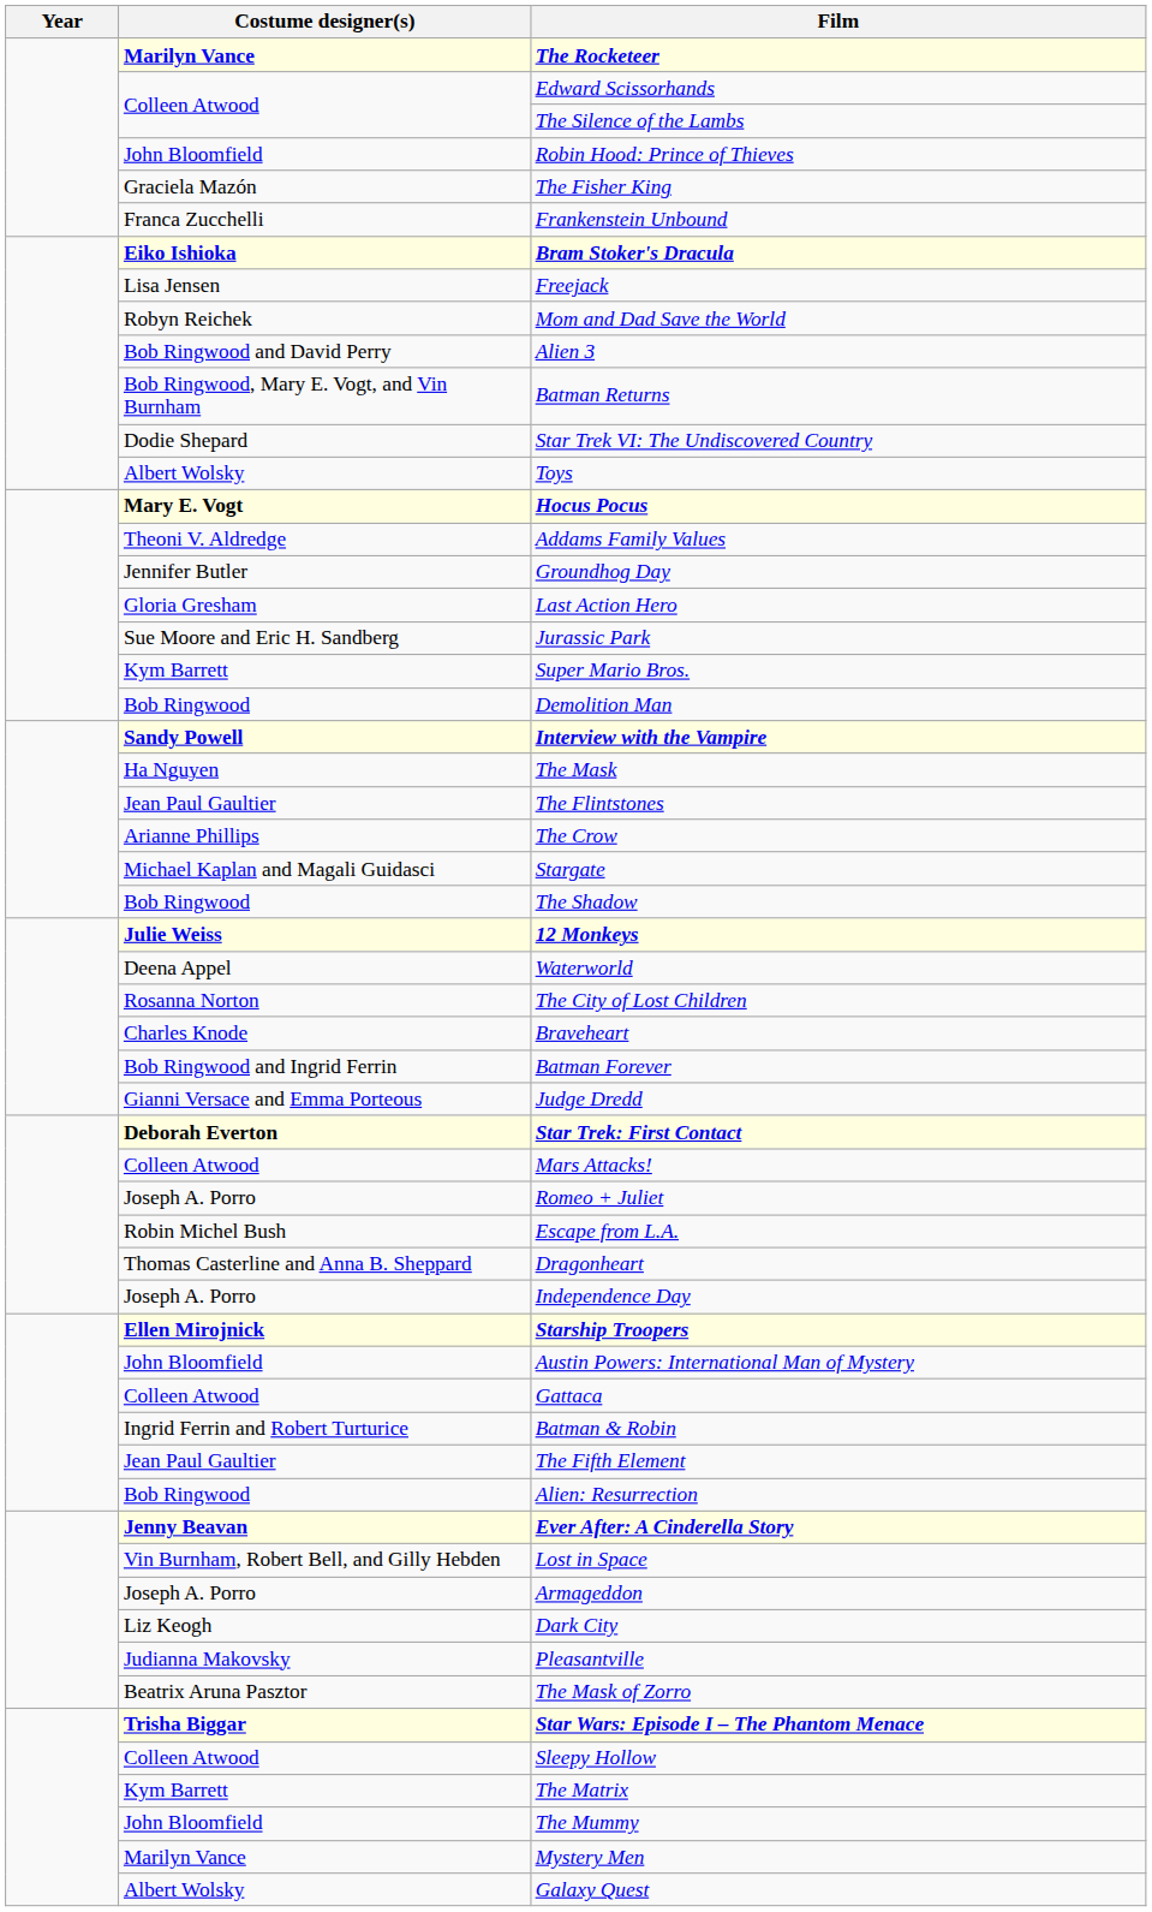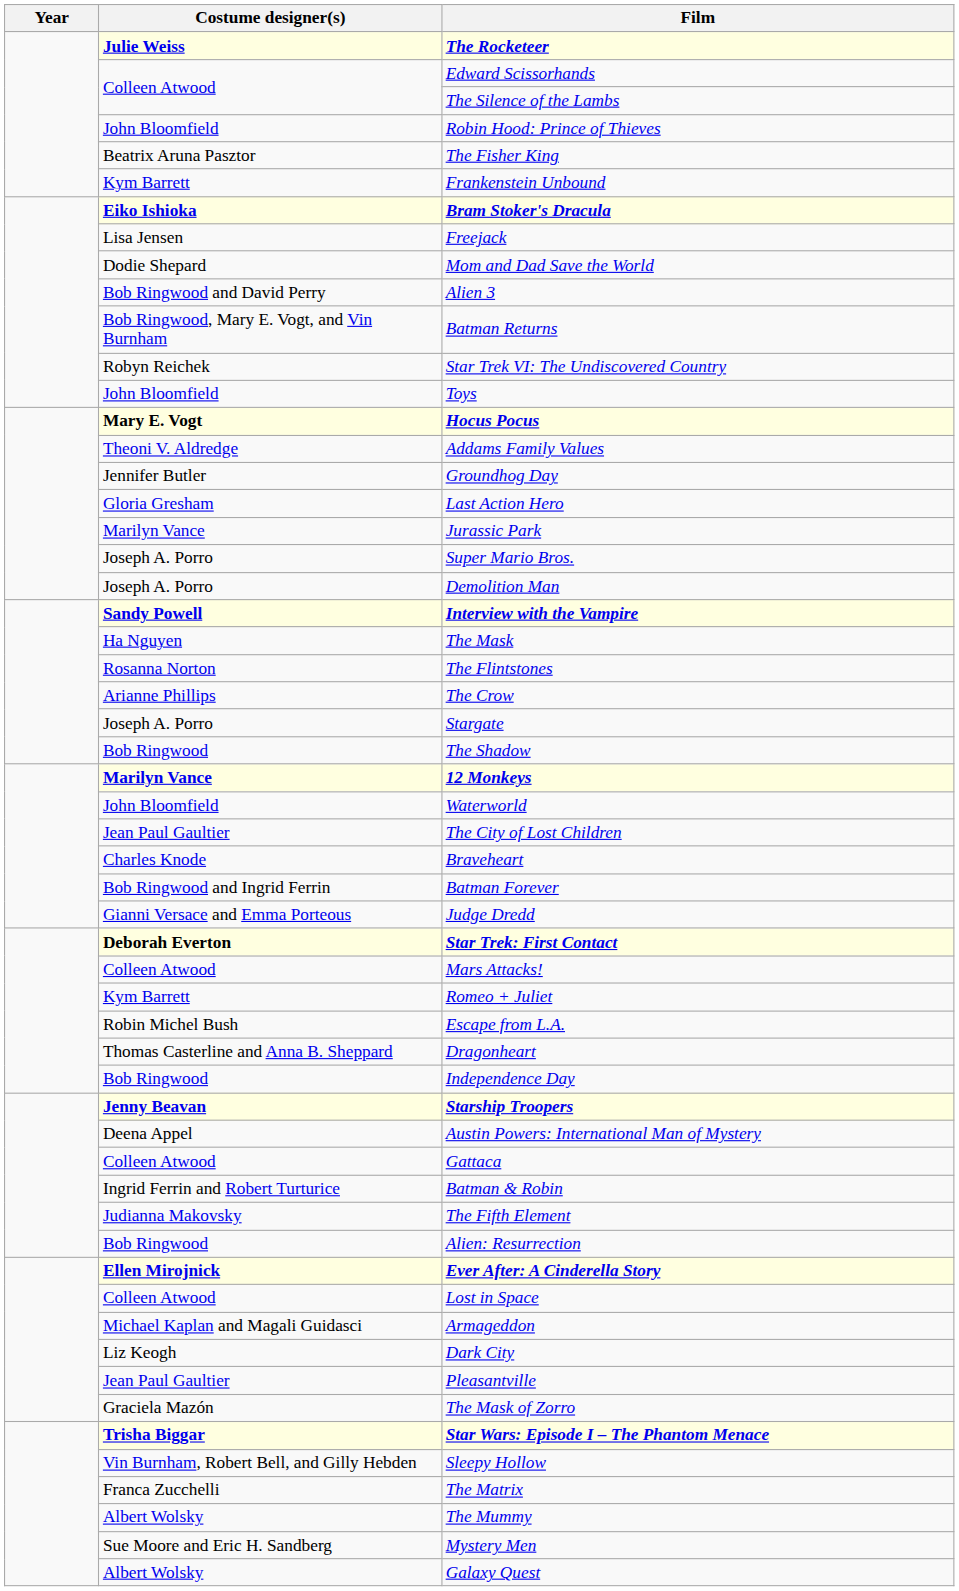 <table class="wikitable" width="880px" border="1" cellpadding="5" cellspacing="0" align="centre">
 <tr>
 <th width="80px">Year</th>
 <th width="310px">Costume designer(s)</th>
 <th>Film</th>
 </tr>
 <tr>
 <td rowspan=6></td>
-<td style="background:lightyellow"><strong><a href='#'>Marilyn Vance</a></strong></td>
+<td style="background:lightyellow"><strong><a href='#'>Julie Weiss</a></strong></td>
 <td style="background:lightyellow"><strong><em><a href='#'>The Rocketeer</a></em></strong></td>
 </tr>
 <tr>
 <td rowspan=2><a href='#'>Colleen Atwood</a></td>
 <td><em><a href='#'>Edward Scissorhands</a></em></td>
 </tr>
 <tr>
 <td><em><a href='#'>The Silence of the Lambs</a></em></td>
 </tr>
 <tr>
 <td><a href='#'>John Bloomfield</a></td>
 <td><em><a href='#'>Robin Hood: Prince of Thieves</a></em></td>
 </tr>
 <tr>
-<td>Graciela Mazón</td>
+<td>Beatrix Aruna Pasztor</td>
 <td><em><a href='#'>The Fisher King</a></em></td>
 </tr>
 <tr>
-<td>Franca Zucchelli</td>
+<td><a href='#'>Kym Barrett</a></td>
 <td><em><a href='#'>Frankenstein Unbound</a></em></td>
 </tr>
 <tr>
 <td rowspan=7></td>
 <td style="background:lightyellow"><strong><a href='#'>Eiko Ishioka</a></strong></td>
 <td style="background:lightyellow"><strong><em><a href='#'>Bram Stoker's Dracula</a></em></strong></td>
 </tr>
 <tr>
 <td>Lisa Jensen</td>
 <td><em><a href='#'>Freejack</a></em></td>
 </tr>
 <tr>
-<td>Robyn Reichek</td>
+<td>Dodie Shepard</td>
 <td><em><a href='#'>Mom and Dad Save the World</a></em></td>
 </tr>
 <tr>
 <td><a href='#'>Bob Ringwood</a> and David Perry</td>
 <td><em><a href='#'>Alien 3</a></em></td>
 </tr>
 <tr>
 <td><a href='#'>Bob Ringwood</a>, Mary E. Vogt, and <a href='#'>Vin Burnham</a></td>
 <td><em><a href='#'>Batman Returns</a></em></td>
 </tr>
 <tr>
-<td>Dodie Shepard</td>
+<td>Robyn Reichek</td>
 <td><em><a href='#'>Star Trek VI: The Undiscovered Country</a></em></td>
 </tr>
 <tr>
-<td><a href='#'>Albert Wolsky</a></td>
+<td><a href='#'>John Bloomfield</a></td>
 <td><em><a href='#'>Toys</a></em></td>
 </tr>
 <tr>
 <td rowspan=7></td>
 <td style="background:lightyellow"><strong>Mary E. Vogt</strong></td>
 <td style="background:lightyellow"><strong><em><a href='#'>Hocus Pocus</a></em></strong></td>
 </tr>
 <tr>
 <td><a href='#'>Theoni V. Aldredge</a></td>
 <td><em><a href='#'>Addams Family Values</a></em></td>
 </tr>
 <tr>
 <td>Jennifer Butler</td>
 <td><em><a href='#'>Groundhog Day</a></em></td>
 </tr>
 <tr>
 <td><a href='#'>Gloria Gresham</a></td>
 <td><em><a href='#'>Last Action Hero</a></em></td>
 </tr>
 <tr>
-<td>Sue Moore and Eric H. Sandberg</td>
+<td><a href='#'>Marilyn Vance</a></td>
 <td><em><a href='#'>Jurassic Park</a></em></td>
 </tr>
 <tr>
-<td><a href='#'>Kym Barrett</a></td>
+<td>Joseph A. Porro</td>
 <td><em><a href='#'>Super Mario Bros.</a></em></td>
 </tr>
 <tr>
-<td><a href='#'>Bob Ringwood</a></td>
+<td>Joseph A. Porro</td>
 <td><em><a href='#'>Demolition Man</a></em></td>
 </tr>
 <tr>
 <td rowspan=6></td>
 <td style="background:lightyellow"><strong><a href='#'>Sandy Powell</a></strong></td>
 <td style="background:lightyellow"><strong><em><a href='#'>Interview with the Vampire</a></em></strong></td>
 </tr>
 <tr>
 <td><a href='#'>Ha Nguyen</a></td>
 <td><em><a href='#'>The Mask</a></em></td>
 </tr>
 <tr>
-<td><a href='#'>Jean Paul Gaultier</a></td>
+<td><a href='#'>Rosanna Norton</a></td>
 <td><em><a href='#'>The Flintstones</a></em></td>
 </tr>
 <tr>
 <td><a href='#'>Arianne Phillips</a></td>
 <td><em><a href='#'>The Crow</a></em></td>
 </tr>
 <tr>
-<td><a href='#'>Michael Kaplan</a> and Magali Guidasci</td>
+<td>Joseph A. Porro</td>
 <td><em><a href='#'>Stargate</a></em></td>
 </tr>
 <tr>
 <td><a href='#'>Bob Ringwood</a></td>
 <td><em><a href='#'>The Shadow</a></em></td>
 </tr>
 <tr>
 <td rowspan=6></td>
-<td style="background:lightyellow"><strong><a href='#'>Julie Weiss</a></strong></td>
+<td style="background:lightyellow"><strong><a href='#'>Marilyn Vance</a></strong></td>
 <td style="background:lightyellow"><strong><em><a href='#'>12 Monkeys</a></em></strong></td>
 </tr>
 <tr>
-<td>Deena Appel</td>
+<td><a href='#'>John Bloomfield</a></td>
 <td><em><a href='#'>Waterworld</a></em></td>
 </tr>
 <tr>
-<td><a href='#'>Rosanna Norton</a></td>
+<td><a href='#'>Jean Paul Gaultier</a></td>
 <td><em><a href='#'>The City of Lost Children</a></em></td>
 </tr>
 <tr>
 <td><a href='#'>Charles Knode</a></td>
 <td><em><a href='#'>Braveheart</a></em></td>
 </tr>
 <tr>
 <td><a href='#'>Bob Ringwood</a> and Ingrid Ferrin</td>
 <td><em><a href='#'>Batman Forever</a></em></td>
 </tr>
 <tr>
 <td><a href='#'>Gianni Versace</a> and <a href='#'>Emma Porteous</a></td>
 <td><em><a href='#'>Judge Dredd</a></em></td>
 </tr>
 <tr>
 <td rowspan=6></td>
 <td style="background:lightyellow"><strong>Deborah Everton</strong></td>
 <td style="background:lightyellow"><strong><em><a href='#'>Star Trek: First Contact</a></em></strong></td>
 </tr>
 <tr>
 <td><a href='#'>Colleen Atwood</a></td>
 <td><em><a href='#'>Mars Attacks!</a></em></td>
 </tr>
 <tr>
-<td>Joseph A. Porro</td>
+<td><a href='#'>Kym Barrett</a></td>
 <td><em><a href='#'>Romeo + Juliet</a></em></td>
 </tr>
 <tr>
 <td>Robin Michel Bush</td>
 <td><em><a href='#'>Escape from L.A.</a></em></td>
 </tr>
 <tr>
 <td>Thomas Casterline and <a href='#'>Anna B. Sheppard</a></td>
 <td><em><a href='#'>Dragonheart</a></em></td>
 </tr>
 <tr>
-<td>Joseph A. Porro</td>
+<td><a href='#'>Bob Ringwood</a></td>
 <td><em><a href='#'>Independence Day</a></em></td>
 </tr>
 <tr>
 <td rowspan=6></td>
-<td style="background:lightyellow"><strong><a href='#'>Ellen Mirojnick</a></strong></td>
+<td style="background:lightyellow"><strong><a href='#'>Jenny Beavan</a></strong></td>
 <td style="background:lightyellow"><strong><em><a href='#'>Starship Troopers</a></em></strong></td>
 </tr>
 <tr>
-<td><a href='#'>John Bloomfield</a></td>
+<td>Deena Appel</td>
 <td><em><a href='#'>Austin Powers: International Man of Mystery</a></em></td>
 </tr>
 <tr>
 <td><a href='#'>Colleen Atwood</a></td>
 <td><em><a href='#'>Gattaca</a></em></td>
 </tr>
 <tr>
 <td>Ingrid Ferrin and <a href='#'>Robert Turturice</a></td>
 <td><em><a href='#'>Batman & Robin</a></em></td>
 </tr>
 <tr>
-<td><a href='#'>Jean Paul Gaultier</a></td>
+<td><a href='#'>Judianna Makovsky</a></td>
 <td><em><a href='#'>The Fifth Element</a></em></td>
 </tr>
 <tr>
 <td><a href='#'>Bob Ringwood</a></td>
 <td><em><a href='#'>Alien: Resurrection</a></em></td>
 </tr>
 <tr>
 <td rowspan=6></td>
-<td style="background:lightyellow"><strong><a href='#'>Jenny Beavan</a></strong></td>
+<td style="background:lightyellow"><strong><a href='#'>Ellen Mirojnick</a></strong></td>
 <td style="background:lightyellow"><strong><em><a href='#'>Ever After: A Cinderella Story</a></em></strong></td>
 </tr>
 <tr>
-<td><a href='#'>Vin Burnham</a>, Robert Bell, and Gilly Hebden</td>
+<td><a href='#'>Colleen Atwood</a></td>
 <td><em><a href='#'>Lost in Space</a></em></td>
 </tr>
 <tr>
-<td>Joseph A. Porro</td>
+<td><a href='#'>Michael Kaplan</a> and Magali Guidasci</td>
 <td><em><a href='#'>Armageddon</a></em></td>
 </tr>
 <tr>
 <td>Liz Keogh</td>
 <td><em><a href='#'>Dark City</a></em></td>
 </tr>
 <tr>
-<td><a href='#'>Judianna Makovsky</a></td>
+<td><a href='#'>Jean Paul Gaultier</a></td>
 <td><em><a href='#'>Pleasantville</a></em></td>
 </tr>
 <tr>
-<td>Beatrix Aruna Pasztor</td>
+<td>Graciela Mazón</td>
 <td><em><a href='#'>The Mask of Zorro</a></em></td>
 </tr>
 <tr>
 <td rowspan=6></td>
 <td style="background:lightyellow"><strong><a href='#'>Trisha Biggar</a></strong></td>
 <td style="background:lightyellow"><strong><em><a href='#'>Star Wars: Episode I – The Phantom Menace</a></em></strong></td>
 </tr>
 <tr>
-<td><a href='#'>Colleen Atwood</a></td>
+<td><a href='#'>Vin Burnham</a>, Robert Bell, and Gilly Hebden</td>
 <td><em><a href='#'>Sleepy Hollow</a></em></td>
 </tr>
 <tr>
-<td><a href='#'>Kym Barrett</a></td>
+<td>Franca Zucchelli</td>
 <td><em><a href='#'>The Matrix</a></em></td>
 </tr>
 <tr>
-<td><a href='#'>John Bloomfield</a></td>
+<td><a href='#'>Albert Wolsky</a></td>
 <td><em><a href='#'>The Mummy</a></em></td>
 </tr>
 <tr>
-<td><a href='#'>Marilyn Vance</a></td>
+<td>Sue Moore and Eric H. Sandberg</td>
 <td><em><a href='#'>Mystery Men</a></em></td>
 </tr>
 <tr>
 <td><a href='#'>Albert Wolsky</a></td>
 <td><em><a href='#'>Galaxy Quest</a></em></td>
 </tr>
 </table>
